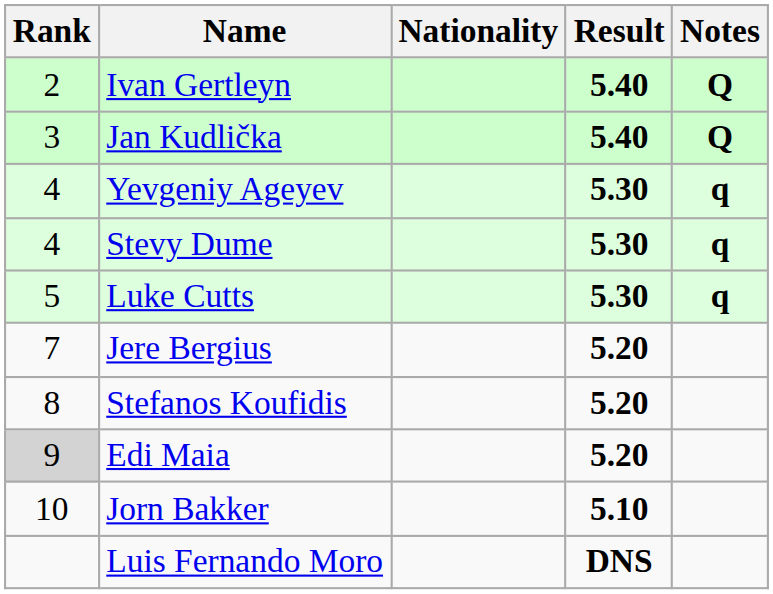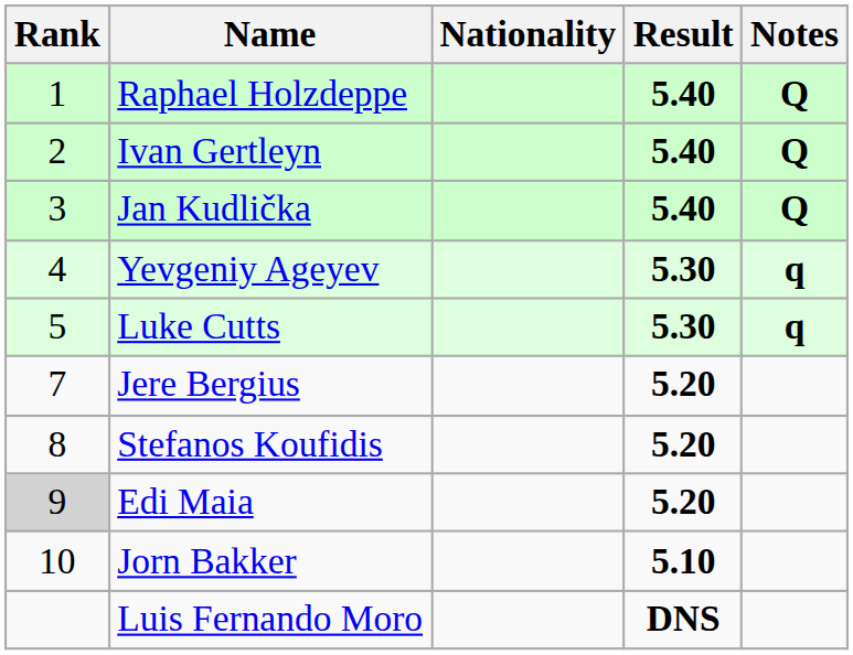 <table class="wikitable sortable" style="text-align:center">
 <tr>
 <th>Rank</th>
 <th>Name</th>
 <th>Nationality</th>
 <th>Result</th>
 <th>Notes</th>
+</tr>
+<tr bgcolor=ccffcc>
+<td>1</td>
+<td align=left><a href='#'>Raphael Holzdeppe</a></td>
+<td align=left></td>
+<td><strong>5.40</strong></td>
+<td><strong>Q</strong></td>
 </tr>
 <tr bgcolor=ccffcc>
 <td>2</td>
 <td align=left><a href='#'>Ivan Gertleyn</a></td>
 <td align=left></td>
 <td><strong>5.40</strong></td>
 <td><strong>Q</strong></td>
 </tr>
 <tr bgcolor=ccffcc>
 <td>3</td>
 <td align=left><a href='#'>Jan Kudlička</a></td>
 <td align=left></td>
 <td><strong>5.40</strong></td>
 <td><strong>Q</strong></td>
 </tr>
 <tr bgcolor=ddffdd>
 <td>4</td>
 <td align=left><a href='#'>Yevgeniy Ageyev</a></td>
-<td align=left></td>
-<td><strong>5.30</strong></td>
-<td><strong>q</strong></td>
-</tr>
-<tr bgcolor=ddffdd>
-<td>4</td>
-<td align=left><a href='#'>Stevy Dume</a></td>
 <td align=left></td>
 <td><strong>5.30</strong></td>
 <td><strong>q</strong></td>
 </tr>
 <tr bgcolor=ddffdd>
 <td>5</td>
 <td align=left><a href='#'>Luke Cutts</a></td>
 <td align=left></td>
 <td><strong>5.30</strong></td>
 <td><strong>q</strong></td>
 </tr>
 <tr>
 <td>7</td>
 <td align=left><a href='#'>Jere Bergius</a></td>
 <td align=left></td>
 <td><strong>5.20</strong></td>
 <td></td>
 </tr>
 <tr>
 <td>8</td>
 <td align=left><a href='#'>Stefanos Koufidis</a></td>
 <td align=left></td>
 <td><strong>5.20</strong></td>
 <td></td>
 </tr>
 <tr>
 <td style="background: lightgrey;">9</td>
 <td align=left><a href='#'>Edi Maia</a></td>
 <td align=left></td>
 <td><strong>5.20</strong></td>
 <td></td>
 </tr>
 <tr>
 <td>10</td>
 <td align=left><a href='#'>Jorn Bakker</a></td>
 <td align=left></td>
 <td><strong>5.10</strong></td>
 <td></td>
 </tr>
 <tr>
 <td></td>
 <td align=left><a href='#'>Luis Fernando Moro</a></td>
 <td align=left></td>
 <td><strong>DNS</strong></td>
 <td></td>
 </tr>
 </table>
